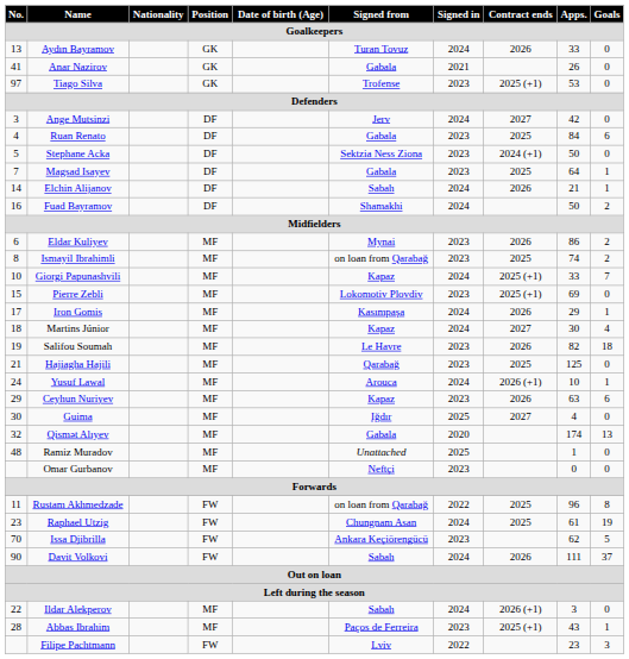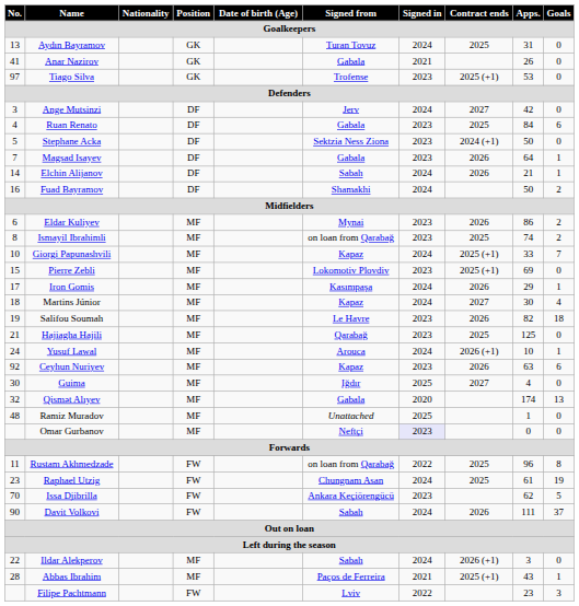 <table class="wikitable"  style="text-align:center; font-size:90%; width:95%;">
 <tr>
 <th style="background:#000000; color:#FFFFFF; text-align:center;">No.</th>
 <th style="background:#000000; color:#FFFFFF; text-align:center;">Name</th>
 <th style="background:#000000; color:#FFFFFF; text-align:center;">Nationality</th>
 <th style="background:#000000; color:#FFFFFF; text-align:center;">Position</th>
 <th style="background:#000000; color:#FFFFFF; text-align:center;">Date of birth (Age)</th>
 <th style="background:#000000; color:#FFFFFF; text-align:center;">Signed from</th>
 <th style="background:#000000; color:#FFFFFF; text-align:center;">Signed in</th>
 <th style="background:#000000; color:#FFFFFF; text-align:center;">Contract ends</th>
 <th style="background:#000000; color:#FFFFFF; text-align:center;">Apps.</th>
 <th style="background:#000000; color:#FFFFFF; text-align:center;">Goals</th>
 </tr>
 <tr>
 <th colspan="11"  style="background:#dcdcdc; text-align:center;">Goalkeepers</th>
 </tr>
 <tr>
 <td>13</td>
 <td><a href='#'>Aydın Bayramov</a></td>
 <td></td>
 <td>GK</td>
 <td></td>
 <td><a href='#'>Turan Tovuz</a></td>
 <td>2024</td>
-<td>2026</td>
-<td>33</td>
+<td>2025</td>
+<td>31</td>
 <td>0</td>
 </tr>
 <tr>
 <td>41</td>
 <td><a href='#'>Anar Nazirov</a></td>
 <td></td>
 <td>GK</td>
 <td></td>
 <td><a href='#'>Gabala</a></td>
 <td>2021</td>
 <td></td>
 <td>26</td>
 <td>0</td>
 </tr>
 <tr>
 <td>97</td>
 <td><a href='#'>Tiago Silva</a></td>
 <td></td>
 <td>GK</td>
 <td></td>
 <td><a href='#'>Trofense</a></td>
 <td>2023</td>
 <td>2025 (+1)</td>
 <td>53</td>
 <td>0</td>
 </tr>
 <tr>
 <th colspan="11"  style="background:#dcdcdc; text-align:center;">Defenders</th>
 </tr>
 <tr>
 <td>3</td>
 <td><a href='#'>Ange Mutsinzi</a></td>
 <td></td>
 <td>DF</td>
 <td></td>
 <td><a href='#'>Jerv</a></td>
 <td>2024</td>
 <td>2027</td>
 <td>42</td>
 <td>0</td>
 </tr>
 <tr>
 <td>4</td>
 <td><a href='#'>Ruan Renato</a></td>
 <td></td>
 <td>DF</td>
 <td></td>
 <td><a href='#'>Gabala</a></td>
 <td>2023</td>
 <td>2025</td>
 <td>84</td>
 <td>6</td>
 </tr>
 <tr>
 <td>5</td>
 <td><a href='#'>Stephane Acka</a></td>
 <td></td>
 <td>DF</td>
 <td></td>
 <td><a href='#'>Sektzia Ness Ziona</a></td>
 <td>2023</td>
 <td>2024 (+1)</td>
 <td>50</td>
 <td>0</td>
 </tr>
 <tr>
 <td>7</td>
 <td><a href='#'>Magsad Isayev</a></td>
 <td></td>
 <td>DF</td>
 <td></td>
 <td><a href='#'>Gabala</a></td>
 <td>2023</td>
-<td>2025</td>
+<td>2026</td>
 <td>64</td>
 <td>1</td>
 </tr>
 <tr>
 <td>14</td>
 <td><a href='#'>Elchin Alijanov</a></td>
 <td></td>
 <td>DF</td>
 <td></td>
 <td><a href='#'>Sabah</a></td>
 <td>2024</td>
 <td>2026</td>
 <td>21</td>
 <td>1</td>
 </tr>
 <tr>
 <td>16</td>
 <td><a href='#'>Fuad Bayramov</a></td>
 <td></td>
 <td>DF</td>
 <td></td>
 <td><a href='#'>Shamakhi</a></td>
 <td>2024</td>
 <td></td>
 <td>50</td>
 <td>2</td>
 </tr>
 <tr>
 <th colspan="11"  style="background:#dcdcdc; text-align:center;">Midfielders</th>
 </tr>
 <tr>
 <td>6</td>
 <td><a href='#'>Eldar Kuliyev</a></td>
 <td></td>
 <td>MF</td>
 <td></td>
 <td><a href='#'>Mynai</a></td>
 <td>2023</td>
 <td>2026</td>
 <td>86</td>
 <td>2</td>
 </tr>
 <tr>
 <td>8</td>
 <td><a href='#'>Ismayil Ibrahimli</a></td>
 <td></td>
 <td>MF</td>
 <td></td>
 <td>on loan from <a href='#'>Qarabağ</a></td>
 <td>2023</td>
 <td>2025</td>
 <td>74</td>
 <td>2</td>
 </tr>
 <tr>
 <td>10</td>
 <td><a href='#'>Giorgi Papunashvili</a></td>
 <td></td>
 <td>MF</td>
 <td></td>
 <td><a href='#'>Kapaz</a></td>
 <td>2024</td>
 <td>2025 (+1)</td>
 <td>33</td>
 <td>7</td>
 </tr>
 <tr>
 <td>15</td>
 <td><a href='#'>Pierre Zebli</a></td>
 <td></td>
 <td>MF</td>
 <td></td>
 <td><a href='#'>Lokomotiv Plovdiv</a></td>
 <td>2023</td>
 <td>2025 (+1) </td>
 <td>69</td>
 <td>0</td>
 </tr>
 <tr>
 <td>17</td>
 <td><a href='#'>Iron Gomis</a></td>
 <td></td>
 <td>MF</td>
 <td></td>
 <td><a href='#'>Kasımpaşa</a></td>
 <td>2024</td>
 <td>2026</td>
 <td>29</td>
 <td>1</td>
 </tr>
 <tr>
 <td>18</td>
 <td>Martins Júnior</td>
 <td></td>
 <td>MF</td>
 <td></td>
 <td><a href='#'>Kapaz</a></td>
 <td>2024</td>
 <td>2027</td>
 <td>30</td>
 <td>4</td>
 </tr>
 <tr>
 <td>19</td>
 <td>Salifou Soumah</td>
 <td></td>
 <td>MF</td>
 <td></td>
 <td><a href='#'>Le Havre</a></td>
 <td>2023</td>
 <td>2026</td>
 <td>82</td>
 <td>18</td>
 </tr>
 <tr>
 <td>21</td>
 <td><a href='#'>Hajiagha Hajili</a></td>
 <td></td>
 <td>MF</td>
 <td></td>
 <td><a href='#'>Qarabağ</a></td>
 <td>2023</td>
 <td>2025</td>
 <td>125</td>
 <td>0</td>
 </tr>
 <tr>
 <td>24</td>
 <td><a href='#'>Yusuf Lawal</a></td>
 <td></td>
 <td>MF</td>
 <td></td>
 <td><a href='#'>Arouca</a></td>
 <td>2024</td>
 <td>2026 (+1) </td>
 <td>10</td>
 <td>1</td>
 </tr>
 <tr>
-<td>29</td>
+<td>92</td>
 <td><a href='#'>Ceyhun Nuriyev</a></td>
 <td></td>
 <td>MF</td>
 <td></td>
 <td><a href='#'>Kapaz</a></td>
 <td>2023</td>
 <td>2026</td>
 <td>63</td>
 <td>6</td>
 </tr>
 <tr>
 <td>30</td>
 <td><a href='#'>Guima</a></td>
 <td></td>
 <td>MF</td>
 <td></td>
 <td><a href='#'>Iğdır</a></td>
 <td>2025</td>
 <td>2027</td>
 <td>4</td>
 <td>0</td>
 </tr>
 <tr>
 <td>32</td>
 <td><a href='#'>Qismət Alıyev</a></td>
 <td></td>
 <td>MF</td>
 <td></td>
 <td><a href='#'>Gabala</a></td>
 <td>2020</td>
 <td></td>
 <td>174</td>
 <td>13</td>
 </tr>
 <tr>
 <td>48</td>
 <td>Ramiz Muradov</td>
 <td></td>
 <td>MF</td>
 <td></td>
 <td><em>Unattached</em></td>
 <td>2025</td>
 <td></td>
 <td>1</td>
 <td>0</td>
 </tr>
 <tr>
 <td></td>
 <td>Omar Gurbanov</td>
 <td></td>
 <td>MF</td>
 <td></td>
 <td><a href='#'>Neftçi</a></td>
-<td>2023</td>
+<td style="background: lavender;">2023</td>
 <td></td>
 <td>0</td>
 <td>0</td>
 </tr>
 <tr>
 <th colspan="11"  style="background:#dcdcdc; text-align:center;">Forwards</th>
 </tr>
 <tr>
 <td>11</td>
 <td><a href='#'>Rustam Akhmedzade</a></td>
 <td></td>
 <td>FW</td>
 <td></td>
 <td>on loan from <a href='#'>Qarabağ</a></td>
 <td>2022</td>
 <td>2025</td>
 <td>96</td>
 <td>8</td>
 </tr>
 <tr>
 <td>23</td>
 <td><a href='#'>Raphael Utzig</a></td>
 <td></td>
 <td>FW</td>
 <td></td>
 <td><a href='#'>Chungnam Asan</a></td>
 <td>2024</td>
 <td>2025</td>
 <td>61</td>
 <td>19</td>
 </tr>
 <tr>
 <td>70</td>
 <td><a href='#'>Issa Djibrilla</a></td>
 <td></td>
 <td>FW</td>
 <td></td>
 <td><a href='#'>Ankara Keçiörengücü</a></td>
 <td>2023</td>
 <td></td>
 <td>62</td>
 <td>5</td>
 </tr>
 <tr>
 <td>90</td>
 <td><a href='#'>Davit Volkovi</a></td>
 <td></td>
 <td>FW</td>
 <td></td>
 <td><a href='#'>Sabah</a></td>
 <td>2024</td>
 <td>2026</td>
 <td>111</td>
 <td>37</td>
 </tr>
 <tr>
 <th colspan="11"  style="background:#dcdcdc; text-align:center;">Out on loan</th>
 </tr>
 <tr>
 <th colspan="11"  style="background:#dcdcdc; text-align:center;">Left during the season</th>
 </tr>
 <tr>
 <td>22</td>
 <td><a href='#'>Ildar Alekperov</a></td>
 <td></td>
 <td>MF</td>
 <td></td>
 <td><a href='#'>Sabah</a></td>
 <td>2024</td>
 <td>2026 (+1)</td>
 <td>3</td>
 <td>0</td>
 </tr>
 <tr>
 <td>28</td>
 <td><a href='#'>Abbas Ibrahim</a></td>
 <td></td>
 <td>MF</td>
 <td></td>
 <td><a href='#'>Paços de Ferreira</a></td>
-<td>2023</td>
+<td>2021</td>
 <td>2025 (+1) </td>
 <td>43</td>
 <td>1</td>
 </tr>
 <tr>
 <td></td>
 <td><a href='#'>Filipe Pachtmann</a></td>
 <td></td>
 <td>FW</td>
 <td></td>
 <td><a href='#'>Lviv</a></td>
 <td>2022</td>
 <td></td>
 <td>23</td>
 <td>3</td>
 </tr>
 </table>
